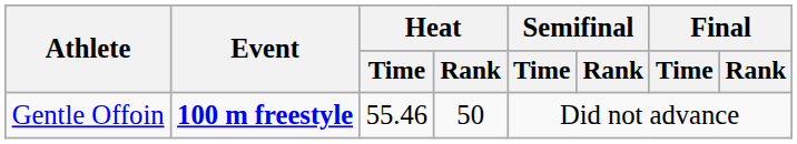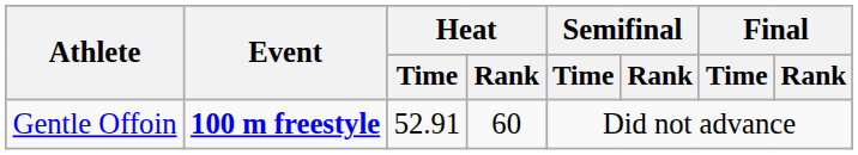 <table class=wikitable style="font-size:90%">
 <tr>
 <th rowspan="2">Athlete</th>
 <th rowspan="2">Event</th>
 <th colspan="2">Heat</th>
 <th colspan="2">Semifinal</th>
 <th colspan="2">Final</th>
 </tr>
 <tr style="font-size:95%">
 <th>Time</th>
 <th>Rank</th>
 <th>Time</th>
 <th>Rank</th>
 <th>Time</th>
 <th>Rank</th>
 </tr>
 <tr align=center>
 <td align=left><a href='#'>Gentle Offoin</a></td>
 <td align=left><strong><a href='#'>100 m freestyle</a></strong></td>
-<td>55.46</td>
-<td>50</td>
+<td>52.91</td>
+<td>60</td>
 <td colspan=4>Did not advance</td>
 </tr>
 </table>
